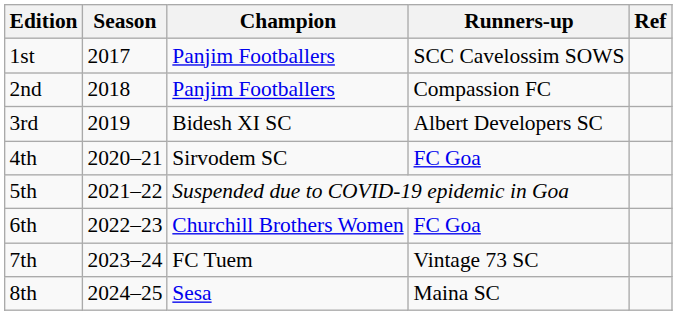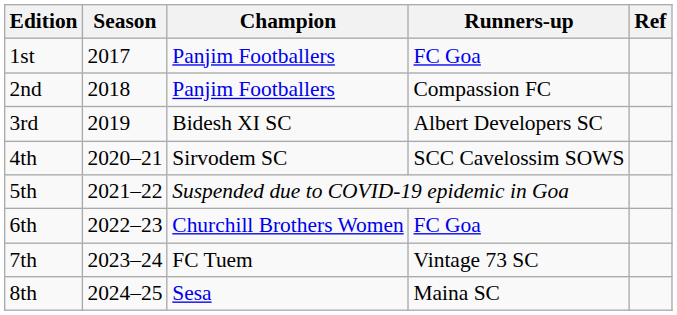 <table class="wikitable">
 <tr>
 <th>Edition</th>
 <th>Season</th>
 <th>Champion</th>
 <th>Runners-up</th>
 <th>Ref</th>
 </tr>
 <tr>
 <td>1st</td>
 <td>2017</td>
 <td><a href='#'>Panjim Footballers</a></td>
-<td>SCC Cavelossim SOWS</td>
+<td><a href='#'>FC Goa</a></td>
 <td></td>
 </tr>
 <tr>
 <td>2nd</td>
 <td>2018</td>
 <td><a href='#'>Panjim Footballers</a></td>
 <td>Compassion FC</td>
 <td></td>
 </tr>
 <tr>
 <td>3rd</td>
 <td>2019</td>
 <td>Bidesh XI SC</td>
 <td>Albert Developers SC</td>
 <td></td>
 </tr>
 <tr>
 <td>4th</td>
 <td>2020–21</td>
 <td>Sirvodem SC</td>
-<td><a href='#'>FC Goa</a></td>
+<td>SCC Cavelossim SOWS</td>
 <td></td>
 </tr>
 <tr>
 <td>5th</td>
 <td>2021–22</td>
 <td colspan=2><em>Suspended due to COVID-19 epidemic in Goa</em></td>
 <td></td>
 </tr>
 <tr>
 <td>6th</td>
 <td>2022–23</td>
 <td><a href='#'>Churchill Brothers Women</a></td>
 <td><a href='#'>FC Goa</a></td>
 <td></td>
 </tr>
 <tr>
 <td>7th</td>
 <td>2023–24</td>
 <td>FC Tuem</td>
 <td>Vintage 73 SC</td>
 <td></td>
 </tr>
 <tr>
 <td>8th</td>
 <td>2024–25</td>
 <td><a href='#'>Sesa</a></td>
 <td>Maina SC</td>
 <td></td>
 </tr>
 </table>
